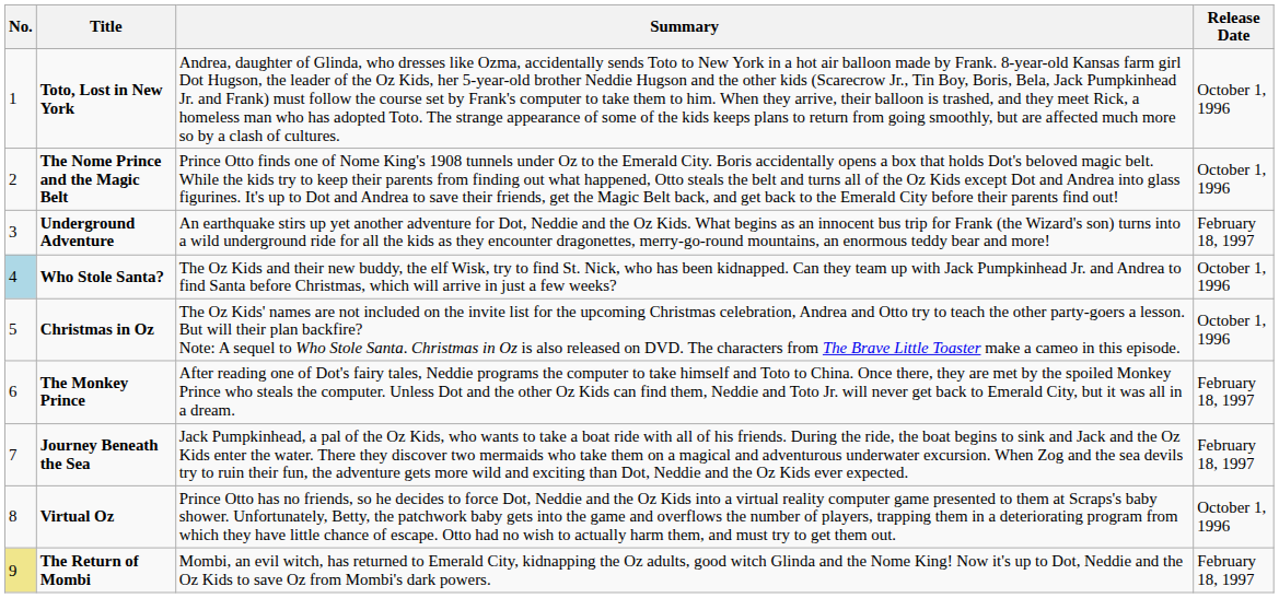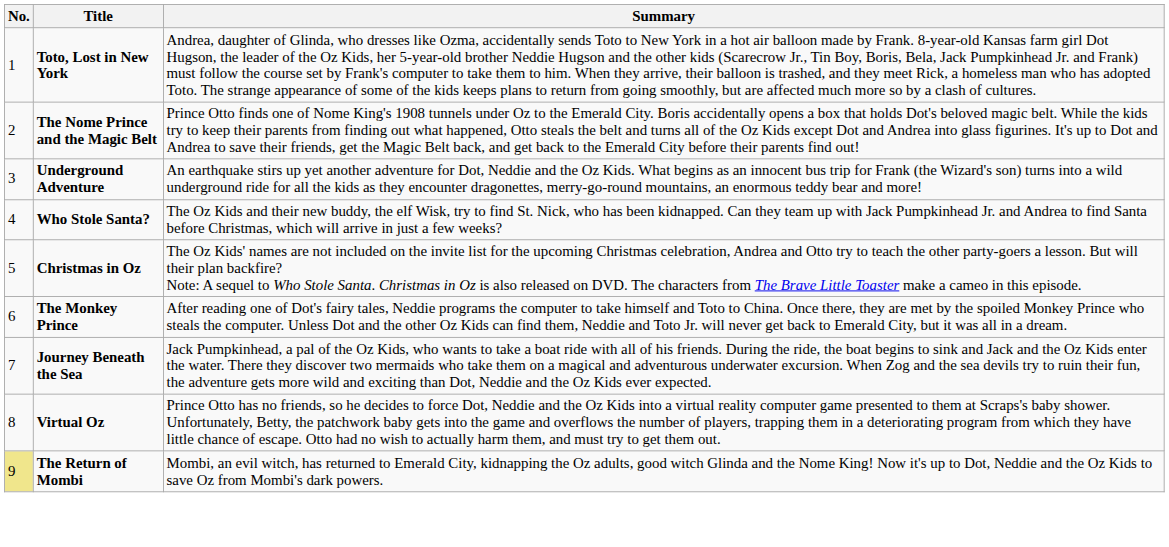 <table class="wikitable">
 <tr>
 <th>No.</th>
 <th>Title</th>
 <th>Summary</th>
-<th>Release Date</th>
 </tr>
 <tr>
 <td>1</td>
 <td><strong>Toto, Lost in New York</strong></td>
 <td>Andrea, daughter of Glinda, who dresses like Ozma, accidentally sends Toto to New York in a hot air balloon made by Frank. 8-year-old Kansas farm girl Dot Hugson, the leader of the Oz Kids, her 5-year-old brother Neddie Hugson and the other kids (Scarecrow Jr., Tin Boy, Boris, Bela, Jack Pumpkinhead Jr. and Frank) must follow the course set by Frank's computer to take them to him. When they arrive, their balloon is trashed, and they meet Rick, a homeless man who has adopted Toto. The strange appearance of some of the kids keeps plans to return from going smoothly, but are affected much more so by a clash of cultures.</td>
-<td>October 1, 1996</td>
 </tr>
 <tr>
 <td>2</td>
 <td><strong>The Nome Prince and the Magic Belt</strong></td>
 <td>Prince Otto finds one of Nome King's 1908 tunnels under Oz to the Emerald City. Boris accidentally opens a box that holds Dot's beloved magic belt. While the kids try to keep their parents from finding out what happened, Otto steals the belt and turns all of the Oz Kids except Dot and Andrea into glass figurines. It's up to Dot and Andrea to save their friends, get the  Magic Belt back, and get back to the Emerald City before their parents find out!</td>
-<td>October 1, 1996</td>
 </tr>
 <tr>
 <td>3</td>
 <td><strong>Underground Adventure</strong></td>
 <td>An earthquake stirs up yet another adventure for Dot, Neddie and the Oz Kids. What begins as an innocent bus trip for Frank (the Wizard's son) turns into a wild underground ride for all the kids as they encounter dragonettes, merry-go-round mountains, an enormous teddy bear and more!</td>
-<td>February 18, 1997</td>
 </tr>
 <tr>
-<td style="background: lightblue;">4</td>
+<td>4</td>
 <td><strong>Who Stole Santa?</strong></td>
 <td>The Oz Kids and their new buddy, the elf Wisk, try to find St. Nick, who has been kidnapped. Can they team up with Jack Pumpkinhead Jr. and Andrea to find Santa before Christmas, which will arrive in just a few weeks?</td>
-<td>October 1, 1996</td>
 </tr>
 <tr>
 <td>5</td>
 <td><strong>Christmas in Oz</strong></td>
 <td>The Oz Kids' names are not included on the invite list for the upcoming Christmas celebration, Andrea and Otto try to teach the other party-goers a lesson. But will their plan backfire?<br>Note: A sequel to <em>Who Stole Santa</em>. <em>Christmas in Oz</em> is also released on DVD. The characters from <em><a href='#'>The Brave Little Toaster</a></em> make a cameo in this episode.</td>
-<td>October 1, 1996</td>
 </tr>
 <tr>
 <td>6</td>
 <td><strong>The Monkey Prince</strong></td>
 <td>After reading one of Dot's fairy tales, Neddie programs the computer to take himself and Toto to China. Once there, they are met by the spoiled Monkey Prince who steals the computer. Unless Dot and the other Oz Kids can find them, Neddie and Toto Jr. will never get back to Emerald City, but it was all in a dream.</td>
-<td>February 18, 1997</td>
 </tr>
 <tr>
 <td>7</td>
 <td><strong>Journey Beneath the Sea</strong></td>
 <td>Jack Pumpkinhead, a pal of the Oz Kids, who wants to take a boat ride with all of his friends. During the ride, the boat begins to sink and Jack and the Oz Kids enter the water. There they discover two mermaids who take them on a magical and adventurous underwater excursion. When Zog and the sea devils try to ruin their fun, the adventure gets more wild and exciting than Dot, Neddie and the Oz Kids ever expected.</td>
-<td>February 18, 1997</td>
 </tr>
 <tr>
 <td>8</td>
 <td><strong>Virtual Oz</strong></td>
 <td>Prince Otto has no friends, so he decides to force Dot, Neddie and the Oz Kids into a virtual reality computer game presented to them at Scraps's baby shower. Unfortunately, Betty, the patchwork baby gets into the game and overflows the number of players, trapping them in a deteriorating program from which they have little chance of escape. Otto had no wish to actually harm them, and must try to get them out.</td>
-<td>October 1, 1996</td>
 </tr>
 <tr>
 <td style="background: khaki;">9</td>
 <td><strong>The Return of Mombi</strong></td>
 <td>Mombi, an evil witch, has returned to Emerald City, kidnapping the Oz adults, good witch Glinda and the Nome King! Now it's up to Dot, Neddie and the Oz Kids to save Oz from Mombi's dark powers.</td>
-<td>February 18, 1997</td>
 </tr>
 </table>
